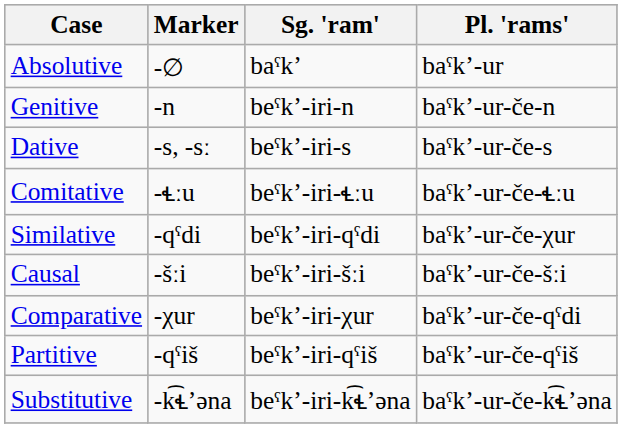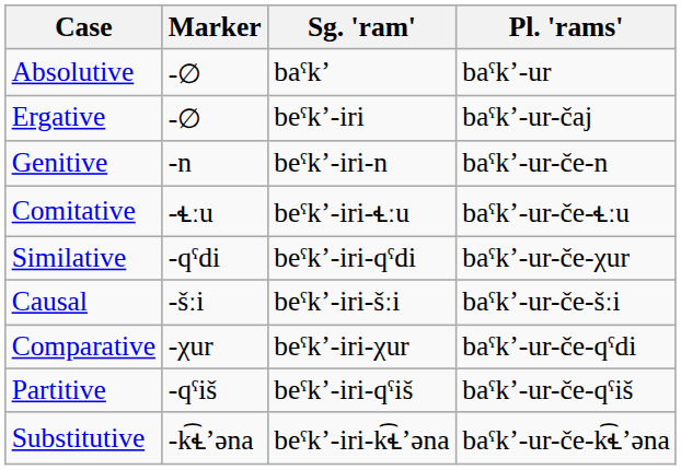 <table class="wikitable">
 <tr>
 <th>Case</th>
 <th>Marker</th>
 <th>Sg. 'ram'</th>
 <th>Pl. 'rams'</th>
 </tr>
 <tr>
 <td><a href='#'>Absolutive</a></td>
 <td>-∅</td>
 <td>baˤkʼ</td>
 <td>baˤkʼ-ur</td>
 </tr>
 <tr>
+<td><a href='#'>Ergative</a></td>
+<td>-∅</td>
+<td>beˤkʼ-iri</td>
+<td>baˤkʼ-ur-čaj</td>
+</tr>
+<tr>
 <td><a href='#'>Genitive</a></td>
 <td>-n</td>
 <td>beˤkʼ-iri-n</td>
 <td>baˤkʼ-ur-če-n</td>
-</tr>
-<tr>
-<td><a href='#'>Dative</a></td>
-<td>-s, -sː</td>
-<td>beˤkʼ-iri-s</td>
-<td>baˤkʼ-ur-če-s</td>
 </tr>
 <tr>
 <td><a href='#'>Comitative</a></td>
 <td>-𝼄ːu</td>
 <td>beˤkʼ-iri-𝼄ːu</td>
 <td>baˤkʼ-ur-če-𝼄ːu</td>
 </tr>
 <tr>
 <td><a href='#'>Similative</a></td>
 <td>-qˤdi</td>
 <td>beˤkʼ-iri-qˤdi</td>
 <td>baˤkʼ-ur-če-χur</td>
 </tr>
 <tr>
 <td><a href='#'>Causal</a></td>
 <td>-šːi</td>
 <td>beˤkʼ-iri-šːi</td>
 <td>baˤkʼ-ur-če-šːi</td>
 </tr>
 <tr>
 <td><a href='#'>Comparative</a></td>
 <td>-χur</td>
 <td>beˤkʼ-iri-χur</td>
 <td>baˤkʼ-ur-če-qˤdi</td>
 </tr>
 <tr>
 <td><a href='#'>Partitive</a></td>
 <td>-qˤiš</td>
 <td>beˤkʼ-iri-qˤiš</td>
 <td>baˤkʼ-ur-če-qˤiš</td>
 </tr>
 <tr>
 <td><a href='#'>Substitutive</a></td>
 <td>-k͡𝼄ʼəna</td>
 <td>beˤkʼ-iri-k͡𝼄ʼəna</td>
 <td>baˤkʼ-ur-če-k͡𝼄ʼəna</td>
 </tr>
 </table>
